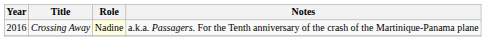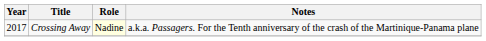 <table class="wikitable sortable">
 <tr>
 <th>Year</th>
 <th>Title</th>
 <th>Role</th>
 <th>Notes</th>
 </tr>
 <tr>
-<td>2016</td>
+<td>2017</td>
 <td><em>Crossing Away </em></td>
 <td style="background: lightyellow;">Nadine</td>
 <td>a.k.a. <em>Passagers</em>. For the Tenth anniversary of the crash of the Martinique-Panama plane</td>
 </tr>
 <tr>
 </tr>
 </table>
